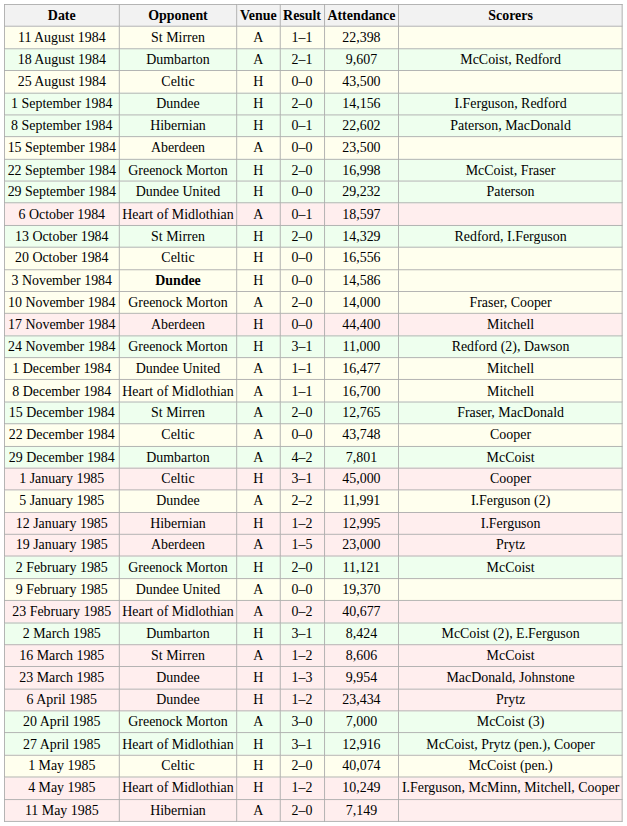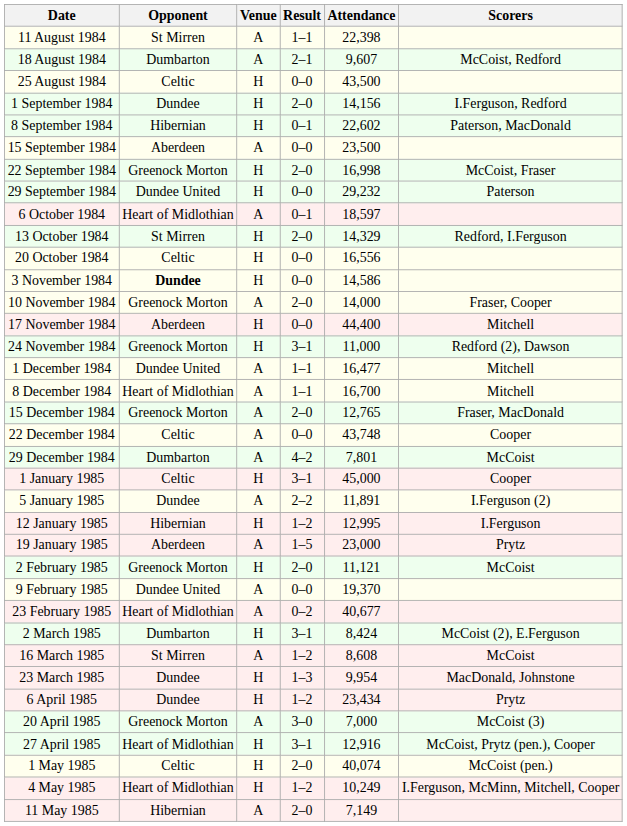 <table class="wikitable sortable" style="font-size:100%; text-align:center">
 <tr>
 <th>Date</th>
 <th>Opponent</th>
 <th>Venue</th>
 <th>Result</th>
 <th>Attendance</th>
 <th>Scorers</th>
 </tr>
 <tr bgcolor = "#FFFFEE">
 <td>11 August 1984</td>
 <td>St Mirren</td>
 <td>A</td>
 <td>1–1</td>
 <td>22,398</td>
 <td></td>
 </tr>
 <tr bgcolor = "#EEFFEE">
 <td>18 August 1984</td>
 <td>Dumbarton</td>
 <td>A</td>
 <td>2–1</td>
 <td>9,607</td>
 <td>McCoist, Redford</td>
 </tr>
 <tr bgcolor = "#FFFFEE">
 <td>25 August 1984</td>
 <td>Celtic</td>
 <td>H</td>
 <td>0–0</td>
 <td>43,500</td>
 <td></td>
 </tr>
 <tr bgcolor = "#EEFFEE">
 <td>1 September 1984</td>
 <td>Dundee</td>
 <td>H</td>
 <td>2–0</td>
 <td>14,156</td>
 <td>I.Ferguson, Redford</td>
 </tr>
 <tr bgcolor = "#EEFFEE">
 <td>8 September 1984</td>
 <td>Hibernian</td>
 <td>H</td>
 <td>0–1</td>
 <td>22,602</td>
 <td>Paterson, MacDonald</td>
 </tr>
 <tr bgcolor = "#FFFFEE">
 <td>15 September 1984</td>
 <td>Aberdeen</td>
 <td>A</td>
 <td>0–0</td>
 <td>23,500</td>
 <td></td>
 </tr>
 <tr bgcolor = "#EEFFEE">
 <td>22 September 1984</td>
 <td>Greenock Morton</td>
 <td>H</td>
 <td>2–0</td>
 <td>16,998</td>
 <td>McCoist, Fraser</td>
 </tr>
 <tr bgcolor = "#EEFFEE">
 <td>29 September 1984</td>
 <td>Dundee United</td>
 <td>H</td>
 <td>0–0</td>
 <td>29,232</td>
 <td>Paterson</td>
 </tr>
 <tr bgcolor = "#FFEEEE">
 <td>6 October 1984</td>
 <td>Heart of Midlothian</td>
 <td>A</td>
 <td>0–1</td>
 <td>18,597</td>
 <td></td>
 </tr>
 <tr bgcolor = "#EEFFEE">
 <td>13 October 1984</td>
 <td>St Mirren</td>
 <td>H</td>
 <td>2–0</td>
 <td>14,329</td>
 <td>Redford, I.Ferguson</td>
 </tr>
 <tr bgcolor = "#FFFFEE">
 <td>20 October 1984</td>
 <td>Celtic</td>
 <td>H</td>
 <td>0–0</td>
 <td>16,556</td>
 <td></td>
 </tr>
 <tr bgcolor = "#FFFFEE">
 <td>3 November 1984</td>
 <td><strong>Dundee</strong></td>
 <td>H</td>
 <td>0–0</td>
 <td>14,586</td>
 <td></td>
 </tr>
 <tr bgcolor = "#FFFFEE">
 <td>10 November 1984</td>
 <td>Greenock Morton</td>
 <td>A</td>
 <td>2–0</td>
 <td>14,000</td>
 <td>Fraser, Cooper</td>
 </tr>
 <tr bgcolor = "#FFEEEE">
 <td>17 November 1984</td>
 <td>Aberdeen</td>
 <td>H</td>
 <td>0–0</td>
 <td>44,400</td>
 <td>Mitchell</td>
 </tr>
 <tr bgcolor = "#EEFFEE">
 <td>24 November 1984</td>
 <td>Greenock Morton</td>
 <td>H</td>
 <td>3–1</td>
 <td>11,000</td>
 <td>Redford (2), Dawson</td>
 </tr>
 <tr bgcolor = "#FFFFEE">
 <td>1 December 1984</td>
 <td>Dundee United</td>
 <td>A</td>
 <td>1–1</td>
 <td>16,477</td>
 <td>Mitchell</td>
 </tr>
 <tr bgcolor = "#FFFFEE">
 <td>8 December 1984</td>
 <td>Heart of Midlothian</td>
 <td>A</td>
 <td>1–1</td>
 <td>16,700</td>
 <td>Mitchell</td>
 </tr>
 <tr bgcolor = "#EEFFEE">
 <td>15 December 1984</td>
-<td>St Mirren</td>
+<td>Greenock Morton</td>
 <td>A</td>
 <td>2–0</td>
 <td>12,765</td>
 <td>Fraser, MacDonald</td>
 </tr>
 <tr bgcolor = "#FFFFEE">
 <td>22 December 1984</td>
 <td>Celtic</td>
 <td>A</td>
 <td>0–0</td>
 <td>43,748</td>
 <td>Cooper</td>
 </tr>
 <tr bgcolor = "#EEFFEE">
 <td>29 December 1984</td>
 <td>Dumbarton</td>
 <td>A</td>
 <td>4–2</td>
 <td>7,801</td>
 <td>McCoist</td>
 </tr>
 <tr bgcolor = "#FFEEEE">
 <td>1 January 1985</td>
 <td>Celtic</td>
 <td>H</td>
 <td>3–1</td>
 <td>45,000</td>
 <td>Cooper</td>
 </tr>
 <tr bgcolor = "#FFFFEE">
 <td>5 January 1985</td>
 <td>Dundee</td>
 <td>A</td>
 <td>2–2</td>
-<td>11,991</td>
+<td>11,891</td>
 <td>I.Ferguson (2)</td>
 </tr>
 <tr bgcolor = "#FFEEEE">
 <td>12 January 1985</td>
 <td>Hibernian</td>
 <td>H</td>
 <td>1–2</td>
 <td>12,995</td>
 <td>I.Ferguson</td>
 </tr>
 <tr bgcolor = "#FFEEEE">
 <td>19 January 1985</td>
 <td>Aberdeen</td>
 <td>A</td>
 <td>1–5</td>
 <td>23,000</td>
 <td>Prytz</td>
 </tr>
 <tr bgcolor = "#EEFFEE">
 <td>2 February 1985</td>
 <td>Greenock Morton</td>
 <td>H</td>
 <td>2–0</td>
 <td>11,121</td>
 <td>McCoist</td>
 </tr>
 <tr bgcolor = "#FFFFEE">
 <td>9 February 1985</td>
 <td>Dundee United</td>
 <td>A</td>
 <td>0–0</td>
 <td>19,370</td>
 <td></td>
 </tr>
 <tr bgcolor = "#FFEEEE">
 <td>23 February 1985</td>
 <td>Heart of Midlothian</td>
 <td>A</td>
 <td>0–2</td>
 <td>40,677</td>
 <td></td>
 </tr>
 <tr bgcolor = "#EEFFEE">
 <td>2 March 1985</td>
 <td>Dumbarton</td>
 <td>H</td>
 <td>3–1</td>
 <td>8,424</td>
 <td>McCoist (2), E.Ferguson</td>
 </tr>
 <tr bgcolor = "#FFEEEE">
 <td>16 March 1985</td>
 <td>St Mirren</td>
 <td>A</td>
 <td>1–2</td>
-<td>8,606</td>
+<td>8,608</td>
 <td>McCoist</td>
 </tr>
 <tr bgcolor = "#FFEEEE">
 <td>23 March 1985</td>
 <td>Dundee</td>
 <td>H</td>
 <td>1–3</td>
 <td>9,954</td>
 <td>MacDonald, Johnstone</td>
 </tr>
 <tr bgcolor = "#FFEEEE">
 <td>6 April 1985</td>
 <td>Dundee</td>
 <td>H</td>
 <td>1–2</td>
 <td>23,434</td>
 <td>Prytz</td>
 </tr>
 <tr bgcolor = "#EEFFEE">
 <td>20 April 1985</td>
 <td>Greenock Morton</td>
 <td>A</td>
 <td>3–0</td>
 <td>7,000</td>
 <td>McCoist (3)</td>
 </tr>
 <tr bgcolor = "#EEFFEE">
 <td>27 April 1985</td>
 <td>Heart of Midlothian</td>
 <td>H</td>
 <td>3–1</td>
 <td>12,916</td>
 <td>McCoist, Prytz (pen.), Cooper</td>
 </tr>
 <tr bgcolor = "#FFFFEE">
 <td>1 May 1985</td>
 <td>Celtic</td>
 <td>H</td>
 <td>2–0</td>
 <td>40,074</td>
 <td>McCoist (pen.)</td>
 </tr>
 <tr bgcolor = "#FFEEEE">
 <td>4 May 1985</td>
 <td>Heart of Midlothian</td>
 <td>H</td>
 <td>1–2</td>
 <td>10,249</td>
 <td>I.Ferguson, McMinn, Mitchell, Cooper</td>
 </tr>
 <tr bgcolor = "#FFEEEE">
 <td>11 May 1985</td>
 <td>Hibernian</td>
 <td>A</td>
 <td>2–0</td>
 <td>7,149</td>
 <td></td>
 </tr>
 </table>
